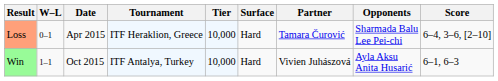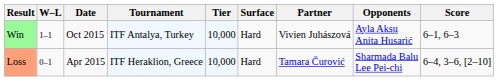 <table class="sortable wikitable">
 <tr>
 <th>Result</th>
 <th class=unsortable>W–L</th>
 <th>Date</th>
 <th>Tournament</th>
 <th>Tier</th>
 <th>Surface</th>
 <th>Partner</th>
 <th>Opponents</th>
 <th class=unsortable>Score</th>
 </tr>
 <tr>
+<td style=background:#98fb98;>Win</td>
+<td><small>1–1</small></td>
+<td>Oct 2015</td>
+<td style=background:#f0f8ff;>ITF Antalya, Turkey</td>
+<td style=background:#f0f8ff;>10,000</td>
+<td>Hard</td>
+<td> Vivien Juhászová</td>
+<td> <a href='#'>Ayla Aksu</a> <br>  <a href='#'>Anita Husarić</a></td>
+<td>6–1, 6–3</td>
+</tr>
+<tr>
 <td style=background:#ffa07a;>Loss</td>
 <td><small>0–1</small></td>
 <td>Apr 2015</td>
 <td style=background:#f0f8ff;>ITF Heraklion, Greece</td>
 <td style=background:#f0f8ff;>10,000</td>
 <td>Hard</td>
 <td> <a href='#'>Tamara Čurović</a></td>
 <td> <a href='#'>Sharmada Balu</a> <br>  <a href='#'>Lee Pei-chi</a></td>
 <td>6–4, 3–6, [2–10]</td>
 </tr>
-<tr>
-<td style=background:#98fb98;>Win</td>
-<td><small>1–1</small></td>
-<td>Oct 2015</td>
-<td style=background:#f0f8ff;>ITF Antalya, Turkey</td>
-<td style=background:#f0f8ff;>10,000</td>
-<td>Hard</td>
-<td> Vivien Juhászová</td>
-<td> <a href='#'>Ayla Aksu</a> <br>  <a href='#'>Anita Husarić</a></td>
-<td>6–1, 6–3</td>
-</tr>
 </table>
